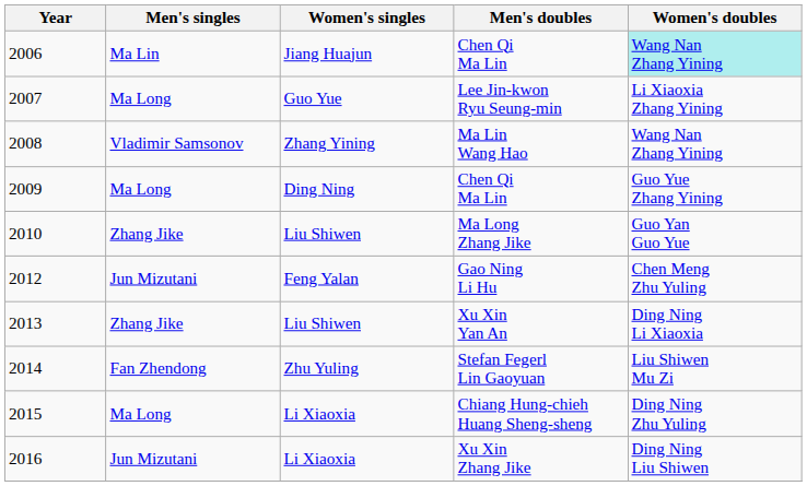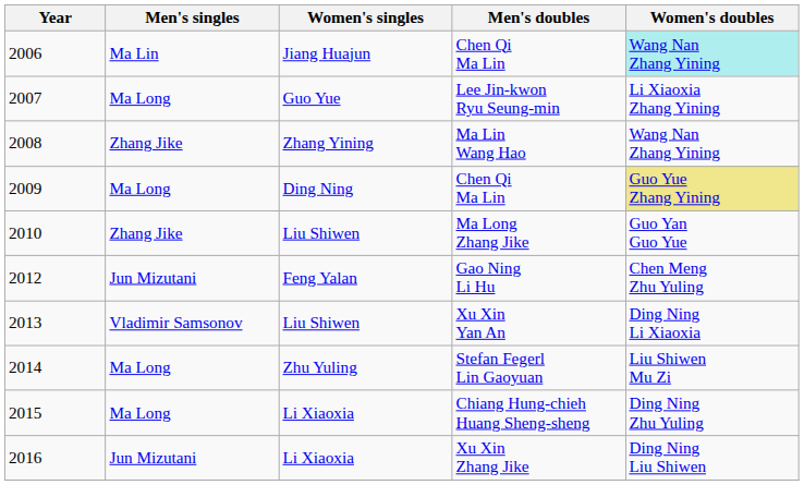 <table class="wikitable">
 <tr>
 <th width="90">Year</th>
 <th width="160">Men's singles</th>
 <th width="160">Women's singles</th>
 <th width="160">Men's doubles</th>
 <th width="160">Women's doubles</th>
 </tr>
 <tr>
 <td>2006</td>
 <td> <a href='#'>Ma Lin</a></td>
 <td> <a href='#'>Jiang Huajun</a></td>
 <td> <a href='#'>Chen Qi</a><br> <a href='#'>Ma Lin</a></td>
 <td style="background: paleturquoise;"> <a href='#'>Wang Nan</a><br> <a href='#'>Zhang Yining</a></td>
 </tr>
 <tr>
 <td>2007</td>
 <td> <a href='#'>Ma Long</a></td>
 <td> <a href='#'>Guo Yue</a></td>
 <td> <a href='#'>Lee Jin-kwon</a><br> <a href='#'>Ryu Seung-min</a></td>
 <td> <a href='#'>Li Xiaoxia</a><br> <a href='#'>Zhang Yining</a></td>
 </tr>
 <tr>
 <td>2008</td>
-<td> <a href='#'>Vladimir Samsonov</a></td>
+<td> <a href='#'>Zhang Jike</a></td>
 <td> <a href='#'>Zhang Yining</a></td>
 <td> <a href='#'>Ma Lin</a><br> <a href='#'>Wang Hao</a></td>
 <td> <a href='#'>Wang Nan</a><br> <a href='#'>Zhang Yining</a></td>
 </tr>
 <tr>
 <td>2009</td>
 <td> <a href='#'>Ma Long</a></td>
 <td> <a href='#'>Ding Ning</a></td>
 <td> <a href='#'>Chen Qi</a><br> <a href='#'>Ma Lin</a></td>
-<td> <a href='#'>Guo Yue</a><br> <a href='#'>Zhang Yining</a></td>
+<td style="background: khaki;"> <a href='#'>Guo Yue</a><br> <a href='#'>Zhang Yining</a></td>
 </tr>
 <tr>
 <td>2010</td>
 <td> <a href='#'>Zhang Jike</a></td>
 <td> <a href='#'>Liu Shiwen</a></td>
 <td> <a href='#'>Ma Long</a><br> <a href='#'>Zhang Jike</a></td>
 <td> <a href='#'>Guo Yan</a><br> <a href='#'>Guo Yue</a></td>
 </tr>
 <tr>
 <td>2012</td>
 <td> <a href='#'>Jun Mizutani</a></td>
 <td> <a href='#'>Feng Yalan</a></td>
 <td> <a href='#'>Gao Ning</a><br> <a href='#'>Li Hu</a></td>
 <td> <a href='#'>Chen Meng</a><br> <a href='#'>Zhu Yuling</a></td>
 </tr>
 <tr>
 <td>2013</td>
-<td> <a href='#'>Zhang Jike</a></td>
+<td> <a href='#'>Vladimir Samsonov</a></td>
 <td> <a href='#'>Liu Shiwen</a></td>
 <td> <a href='#'>Xu Xin</a><br> <a href='#'>Yan An</a></td>
 <td> <a href='#'>Ding Ning</a><br> <a href='#'>Li Xiaoxia</a></td>
 </tr>
 <tr>
 <td>2014</td>
-<td> <a href='#'>Fan Zhendong</a></td>
+<td> <a href='#'>Ma Long</a></td>
 <td> <a href='#'>Zhu Yuling</a></td>
 <td> <a href='#'>Stefan Fegerl</a><br> <a href='#'>Lin Gaoyuan</a></td>
 <td> <a href='#'>Liu Shiwen</a><br> <a href='#'>Mu Zi</a></td>
 </tr>
 <tr>
 <td>2015</td>
 <td> <a href='#'>Ma Long</a></td>
 <td> <a href='#'>Li Xiaoxia</a></td>
 <td> <a href='#'>Chiang Hung-chieh</a><br> <a href='#'>Huang Sheng-sheng</a></td>
 <td> <a href='#'>Ding Ning</a><br> <a href='#'>Zhu Yuling</a></td>
 </tr>
 <tr>
 <td>2016</td>
 <td> <a href='#'>Jun Mizutani</a></td>
 <td> <a href='#'>Li Xiaoxia</a></td>
 <td> <a href='#'>Xu Xin</a><br> <a href='#'>Zhang Jike</a></td>
 <td> <a href='#'>Ding Ning</a><br> <a href='#'>Liu Shiwen</a></td>
 </tr>
 <tr>
 </tr>
 </table>
